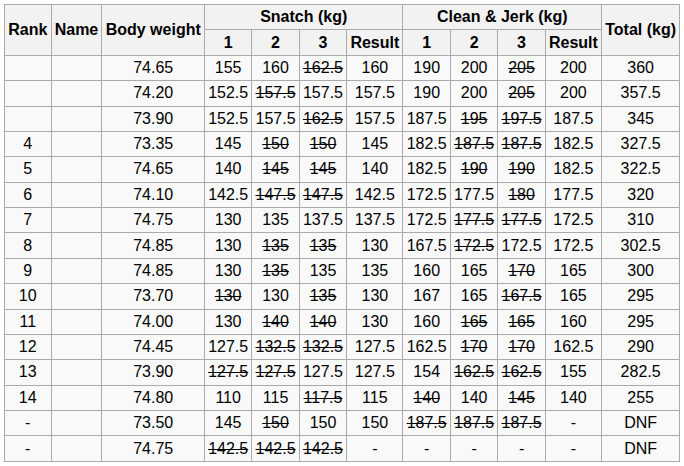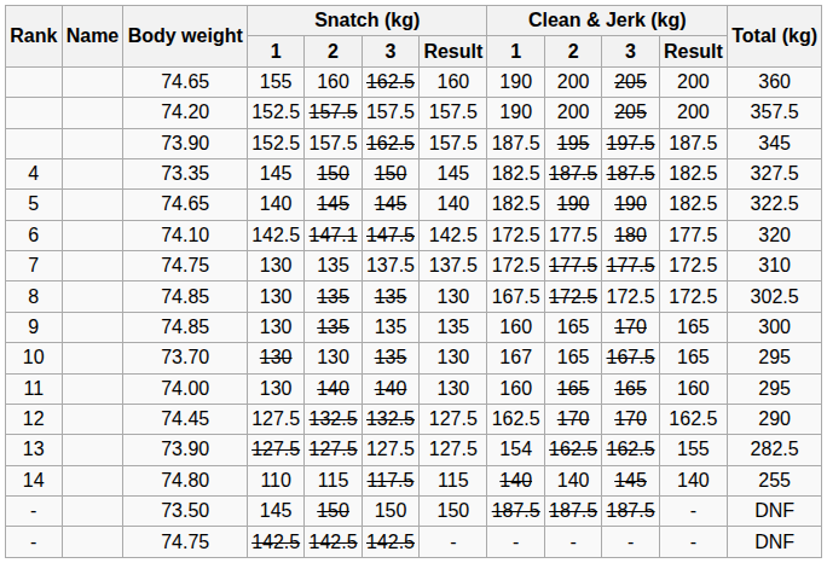 <table class = "wikitable" style="text-align:center;">
 <tr>
 <th rowspan=2>Rank</th>
 <th rowspan=2>Name</th>
 <th rowspan=2>Body weight</th>
 <th colspan=4>Snatch (kg)</th>
 <th colspan=4>Clean & Jerk (kg)</th>
 <th rowspan=2>Total (kg)</th>
 </tr>
 <tr>
 <th>1</th>
 <th>2</th>
 <th>3</th>
 <th>Result</th>
 <th>1</th>
 <th>2</th>
 <th>3</th>
 <th>Result</th>
 </tr>
 <tr>
 <td></td>
 <td align=left></td>
 <td>74.65</td>
 <td>155</td>
 <td>160</td>
 <td><s>162.5</s></td>
 <td>160</td>
 <td>190</td>
 <td>200</td>
 <td><s>205</s></td>
 <td>200</td>
 <td>360</td>
 </tr>
 <tr>
 <td></td>
 <td align=left></td>
 <td>74.20</td>
 <td>152.5</td>
 <td><s>157.5</s></td>
 <td>157.5</td>
 <td>157.5</td>
 <td>190</td>
 <td>200</td>
 <td><s>205</s></td>
 <td>200</td>
 <td>357.5</td>
 </tr>
 <tr>
 <td></td>
 <td align=left></td>
 <td>73.90</td>
 <td>152.5</td>
 <td>157.5</td>
 <td><s>162.5</s></td>
 <td>157.5</td>
 <td>187.5</td>
 <td><s>195</s></td>
 <td><s>197.5</s></td>
 <td>187.5</td>
 <td>345</td>
 </tr>
 <tr>
 <td>4</td>
 <td align=left></td>
 <td>73.35</td>
 <td>145</td>
 <td><s>150</s></td>
 <td><s>150</s></td>
 <td>145</td>
 <td>182.5</td>
 <td><s>187.5</s></td>
 <td><s>187.5</s></td>
 <td>182.5</td>
 <td>327.5</td>
 </tr>
 <tr>
 <td>5</td>
 <td align=left></td>
 <td>74.65</td>
 <td>140</td>
 <td><s>145</s></td>
 <td><s>145</s></td>
 <td>140</td>
 <td>182.5</td>
 <td><s>190</s></td>
 <td><s>190</s></td>
 <td>182.5</td>
 <td>322.5</td>
 </tr>
 <tr>
 <td>6</td>
 <td align=left></td>
 <td>74.10</td>
 <td>142.5</td>
-<td><s>147.5</s></td>
+<td><s>147.1</s></td>
 <td><s>147.5</s></td>
 <td>142.5</td>
 <td>172.5</td>
 <td>177.5</td>
 <td><s>180</s></td>
 <td>177.5</td>
 <td>320</td>
 </tr>
 <tr>
 <td>7</td>
 <td align=left></td>
 <td>74.75</td>
 <td>130</td>
 <td>135</td>
 <td>137.5</td>
 <td>137.5</td>
 <td>172.5</td>
 <td><s>177.5</s></td>
 <td><s>177.5</s></td>
 <td>172.5</td>
 <td>310</td>
 </tr>
 <tr>
 <td>8</td>
 <td align=left></td>
 <td>74.85</td>
 <td>130</td>
 <td><s>135</s></td>
 <td><s>135</s></td>
 <td>130</td>
 <td>167.5</td>
 <td><s>172.5</s></td>
 <td>172.5</td>
 <td>172.5</td>
 <td>302.5</td>
 </tr>
 <tr>
 <td>9</td>
 <td align=left></td>
 <td>74.85</td>
 <td>130</td>
 <td><s>135</s></td>
 <td>135</td>
 <td>135</td>
 <td>160</td>
 <td>165</td>
 <td><s>170</s></td>
 <td>165</td>
 <td>300</td>
 </tr>
 <tr>
 <td>10</td>
 <td align=left></td>
 <td>73.70</td>
 <td><s>130</s></td>
 <td>130</td>
 <td><s>135</s></td>
 <td>130</td>
 <td>167</td>
 <td>165</td>
 <td><s>167.5</s></td>
 <td>165</td>
 <td>295</td>
 </tr>
 <tr>
 <td>11</td>
 <td align=left></td>
 <td>74.00</td>
 <td>130</td>
 <td><s>140</s></td>
 <td><s>140</s></td>
 <td>130</td>
 <td>160</td>
 <td><s>165</s></td>
 <td><s>165</s></td>
 <td>160</td>
 <td>295</td>
 </tr>
 <tr>
 <td>12</td>
 <td align=left></td>
 <td>74.45</td>
 <td>127.5</td>
 <td><s>132.5</s></td>
 <td><s>132.5</s></td>
 <td>127.5</td>
 <td>162.5</td>
 <td><s>170</s></td>
 <td><s>170</s></td>
 <td>162.5</td>
 <td>290</td>
 </tr>
 <tr>
 <td>13</td>
 <td align=left></td>
 <td>73.90</td>
 <td><s>127.5</s></td>
 <td><s>127.5</s></td>
 <td>127.5</td>
 <td>127.5</td>
 <td>154</td>
 <td><s>162.5</s></td>
 <td><s>162.5</s></td>
 <td>155</td>
 <td>282.5</td>
 </tr>
 <tr>
 <td>14</td>
 <td align=left></td>
 <td>74.80</td>
 <td>110</td>
 <td>115</td>
 <td><s>117.5</s></td>
 <td>115</td>
 <td><s>140</s></td>
 <td>140</td>
 <td><s>145</s></td>
 <td>140</td>
 <td>255</td>
 </tr>
 <tr>
 <td>-</td>
 <td align=left></td>
 <td>73.50</td>
 <td>145</td>
 <td><s>150</s></td>
 <td>150</td>
 <td>150</td>
 <td><s>187.5</s></td>
 <td><s>187.5</s></td>
 <td><s>187.5</s></td>
 <td>-</td>
 <td>DNF</td>
 </tr>
 <tr>
 <td>-</td>
 <td align=left></td>
 <td>74.75</td>
 <td><s>142.5</s></td>
 <td><s>142.5</s></td>
 <td><s>142.5</s></td>
 <td>-</td>
 <td>-</td>
 <td>-</td>
 <td>-</td>
 <td>-</td>
 <td>DNF</td>
 </tr>
 </table>
